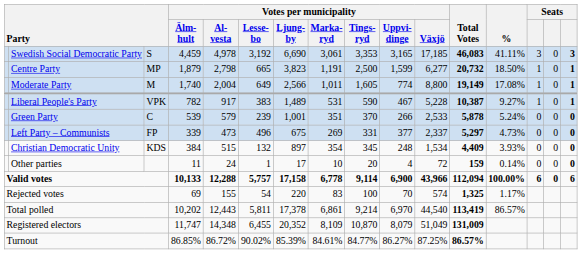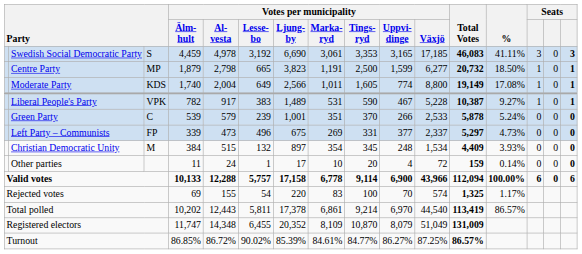 <table class="wikitable" border="1" style="text-align:right;">
 <tr>
 <th style="text-align:left;" valign=bottom rowspan=2 colspan=3>Party</th>
 <th colspan=8>Votes per municipality</th>
 <th align=center valign=bottom rowspan=2 width="50">Total Votes</th>
 <th align=center valign=bottom rowspan=2 width="50">%</th>
 <th colspan=3>Seats</th>
 </tr>
 <tr>
 <th align=center valign=bottom width="50"><a href='#'>Älm- hult</a></th>
 <th align=center valign=bottom width="50"><a href='#'>Al- vesta</a></th>
 <th align=center valign=bottom width="50"><a href='#'>Lesse- bo</a></th>
 <th align=center valign=bottom width="50"><a href='#'>Ljung- by</a></th>
 <th align=center valign=bottom width="50"><a href='#'>Marka- ryd</a></th>
 <th align=center valign=bottom width="50"><a href='#'>Tings- ryd</a></th>
 <th align=center valign=bottom width="50"><a href='#'>Uppvi- dinge</a></th>
 <th align=center valign=bottom width="50"><a href='#'>Växjö</a></th>
 <th align=center valign=bottom width="20"><small></small></th>
 <th align=center valign=bottom width="20"><small><a href='#'></a></small></th>
 <th align=center valign=bottom width="20"><small></small></th>
 </tr>
 <tr style="background:#CEE0F2;">
 <td></td>
 <td align=left style="white-space: nowrap;"><a href='#'>Swedish Social Democratic Party</a></td>
 <td align=left>S</td>
 <td>4,459</td>
 <td>4,978</td>
 <td>3,192</td>
 <td>6,690</td>
 <td>3,061</td>
 <td>3,353</td>
 <td>3,165</td>
 <td>17,185</td>
 <td><strong>46,083</strong></td>
 <td>41.11%</td>
 <td>3</td>
 <td>0</td>
 <td><strong>3</strong></td>
 </tr>
 <tr style="background:#CEE0F2;">
 <td></td>
 <td align=left><a href='#'>Centre Party</a></td>
 <td align=left>MP</td>
 <td>1,879</td>
 <td>2,798</td>
 <td>665</td>
 <td>3,823</td>
 <td>1,191</td>
 <td>2,500</td>
 <td>1,599</td>
 <td>6,277</td>
 <td><strong>20,732</strong></td>
 <td>18.50%</td>
 <td>1</td>
 <td>0</td>
 <td><strong>1</strong></td>
 </tr>
 <tr style="background:#CEE0F2;">
 <td></td>
 <td align=left><a href='#'>Moderate Party</a></td>
-<td align=left>M</td>
+<td align=left>KDS</td>
 <td>1,740</td>
 <td>2,004</td>
 <td>649</td>
 <td>2,566</td>
 <td>1,011</td>
 <td>1,605</td>
 <td>774</td>
 <td>8,800</td>
 <td><strong>19,149</strong></td>
 <td>17.08%</td>
 <td>1</td>
 <td>0</td>
 <td><strong>1</strong></td>
 </tr>
 <tr style="background:#CEE0F2; border-top:3px solid darkgray;">
 <td></td>
 <td align=left><a href='#'>Liberal People's Party</a></td>
 <td align=left>VPK</td>
 <td>782</td>
 <td>917</td>
 <td>383</td>
 <td>1,489</td>
 <td>531</td>
 <td>590</td>
 <td>467</td>
 <td>5,228</td>
 <td><strong>10,387</strong></td>
 <td>9.27%</td>
 <td>1</td>
 <td>0</td>
 <td><strong>1</strong></td>
 </tr>
 <tr style="background:#CEE0F2;">
 <td></td>
 <td align=left><a href='#'>Green Party</a></td>
 <td align=left>C</td>
 <td>539</td>
 <td>579</td>
 <td>239</td>
 <td>1,001</td>
 <td>351</td>
 <td>370</td>
 <td>266</td>
 <td>2,533</td>
 <td><strong>5,878</strong></td>
 <td>5.24%</td>
 <td>0</td>
 <td>0</td>
 <td><strong>0</strong></td>
 </tr>
 <tr style="background:#CEE0F2;">
 <td></td>
 <td align=left><a href='#'>Left Party – Communists</a></td>
 <td align=left>FP</td>
 <td>339</td>
 <td>473</td>
 <td>496</td>
 <td>675</td>
 <td>269</td>
 <td>331</td>
 <td>377</td>
 <td>2,337</td>
 <td><strong>5,297</strong></td>
 <td>4.73%</td>
 <td>0</td>
 <td>0</td>
 <td><strong>0</strong></td>
 </tr>
 <tr>
 <td></td>
 <td align=left><a href='#'>Christian Democratic Unity</a></td>
-<td align=left>KDS</td>
+<td align=left>M</td>
 <td>384</td>
 <td>515</td>
 <td>132</td>
 <td>897</td>
 <td>354</td>
 <td>345</td>
 <td>248</td>
 <td>1,534</td>
 <td><strong>4,409</strong></td>
 <td>3.93%</td>
 <td>0</td>
 <td>0</td>
 <td><strong>0</strong></td>
 </tr>
 <tr>
 <td></td>
 <td align=left>Other parties</td>
 <td></td>
 <td>11</td>
 <td>24</td>
 <td>1</td>
 <td>17</td>
 <td>10</td>
 <td>20</td>
 <td>4</td>
 <td>72</td>
 <td><strong>159</strong></td>
 <td>0.14%</td>
 <td>0</td>
 <td>0</td>
 <td><strong>0</strong></td>
 </tr>
 <tr style="font-weight:bold">
 <td align=left colspan=3>Valid votes</td>
 <td>10,133</td>
 <td>12,288</td>
 <td>5,757</td>
 <td>17,158</td>
 <td>6,778</td>
 <td>9,114</td>
 <td>6,900</td>
 <td>43,966</td>
 <td>112,094</td>
 <td>100.00%</td>
 <td>6</td>
 <td>0</td>
 <td>6</td>
 </tr>
 <tr>
 <td align=left colspan=3>Rejected votes</td>
 <td>69</td>
 <td>155</td>
 <td>54</td>
 <td>220</td>
 <td>83</td>
 <td>100</td>
 <td>70</td>
 <td>574</td>
 <td><strong>1,325</strong></td>
 <td>1.17%</td>
 <td></td>
 <td></td>
 <td></td>
 </tr>
 <tr>
 <td align=left colspan=3>Total polled</td>
 <td>10,202</td>
 <td>12,443</td>
 <td>5,811</td>
 <td>17,378</td>
 <td>6,861</td>
 <td>9,214</td>
 <td>6,970</td>
 <td>44,540</td>
 <td><strong>113,419</strong></td>
 <td>86.57%</td>
 <td></td>
 <td></td>
 <td></td>
 </tr>
 <tr>
 <td align=left colspan=3>Registered electors</td>
 <td>11,747</td>
 <td>14,348</td>
 <td>6,455</td>
 <td>20,352</td>
 <td>8,109</td>
 <td>10,870</td>
 <td>8,079</td>
 <td>51,049</td>
 <td><strong>131,009</strong></td>
 <td></td>
 <td></td>
 <td></td>
 <td></td>
 </tr>
 <tr>
 <td align=left colspan=3>Turnout</td>
 <td>86.85%</td>
 <td>86.72%</td>
 <td>90.02%</td>
 <td>85.39%</td>
 <td>84.61%</td>
 <td>84.77%</td>
 <td>86.27%</td>
 <td>87.25%</td>
 <td><strong>86.57%</strong></td>
 <td></td>
 <td></td>
 <td></td>
 <td></td>
 </tr>
 </table>
